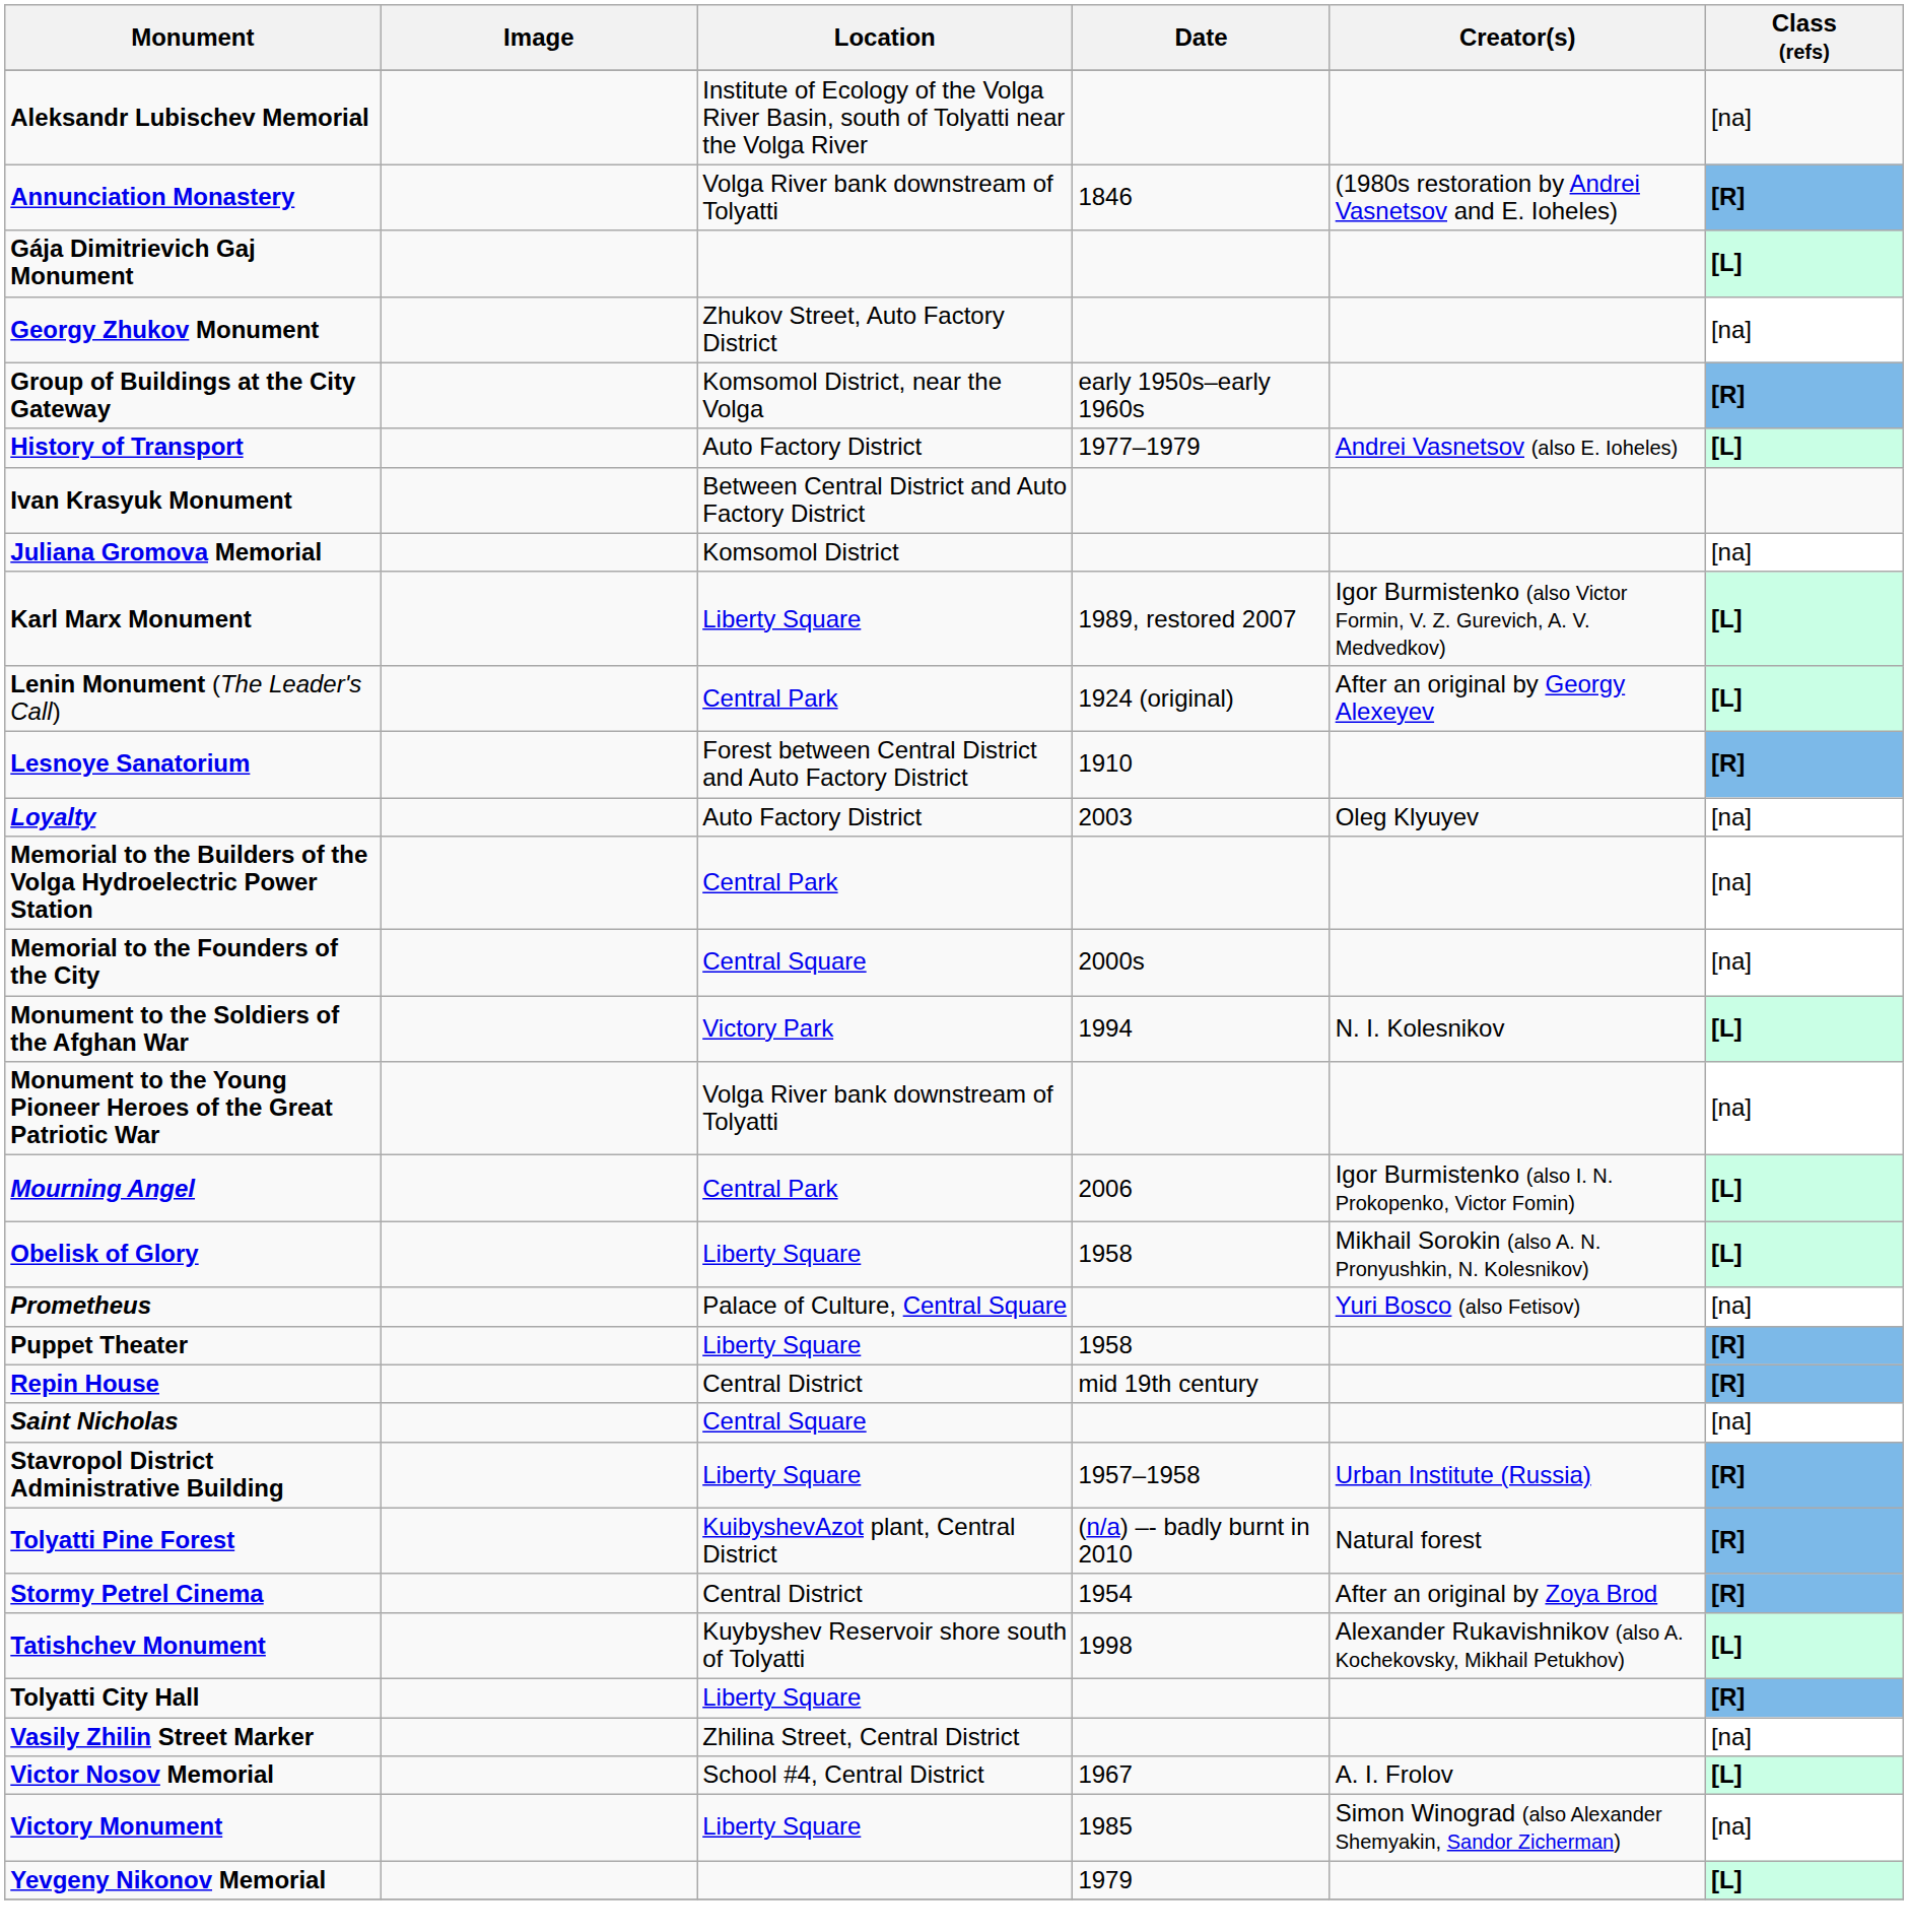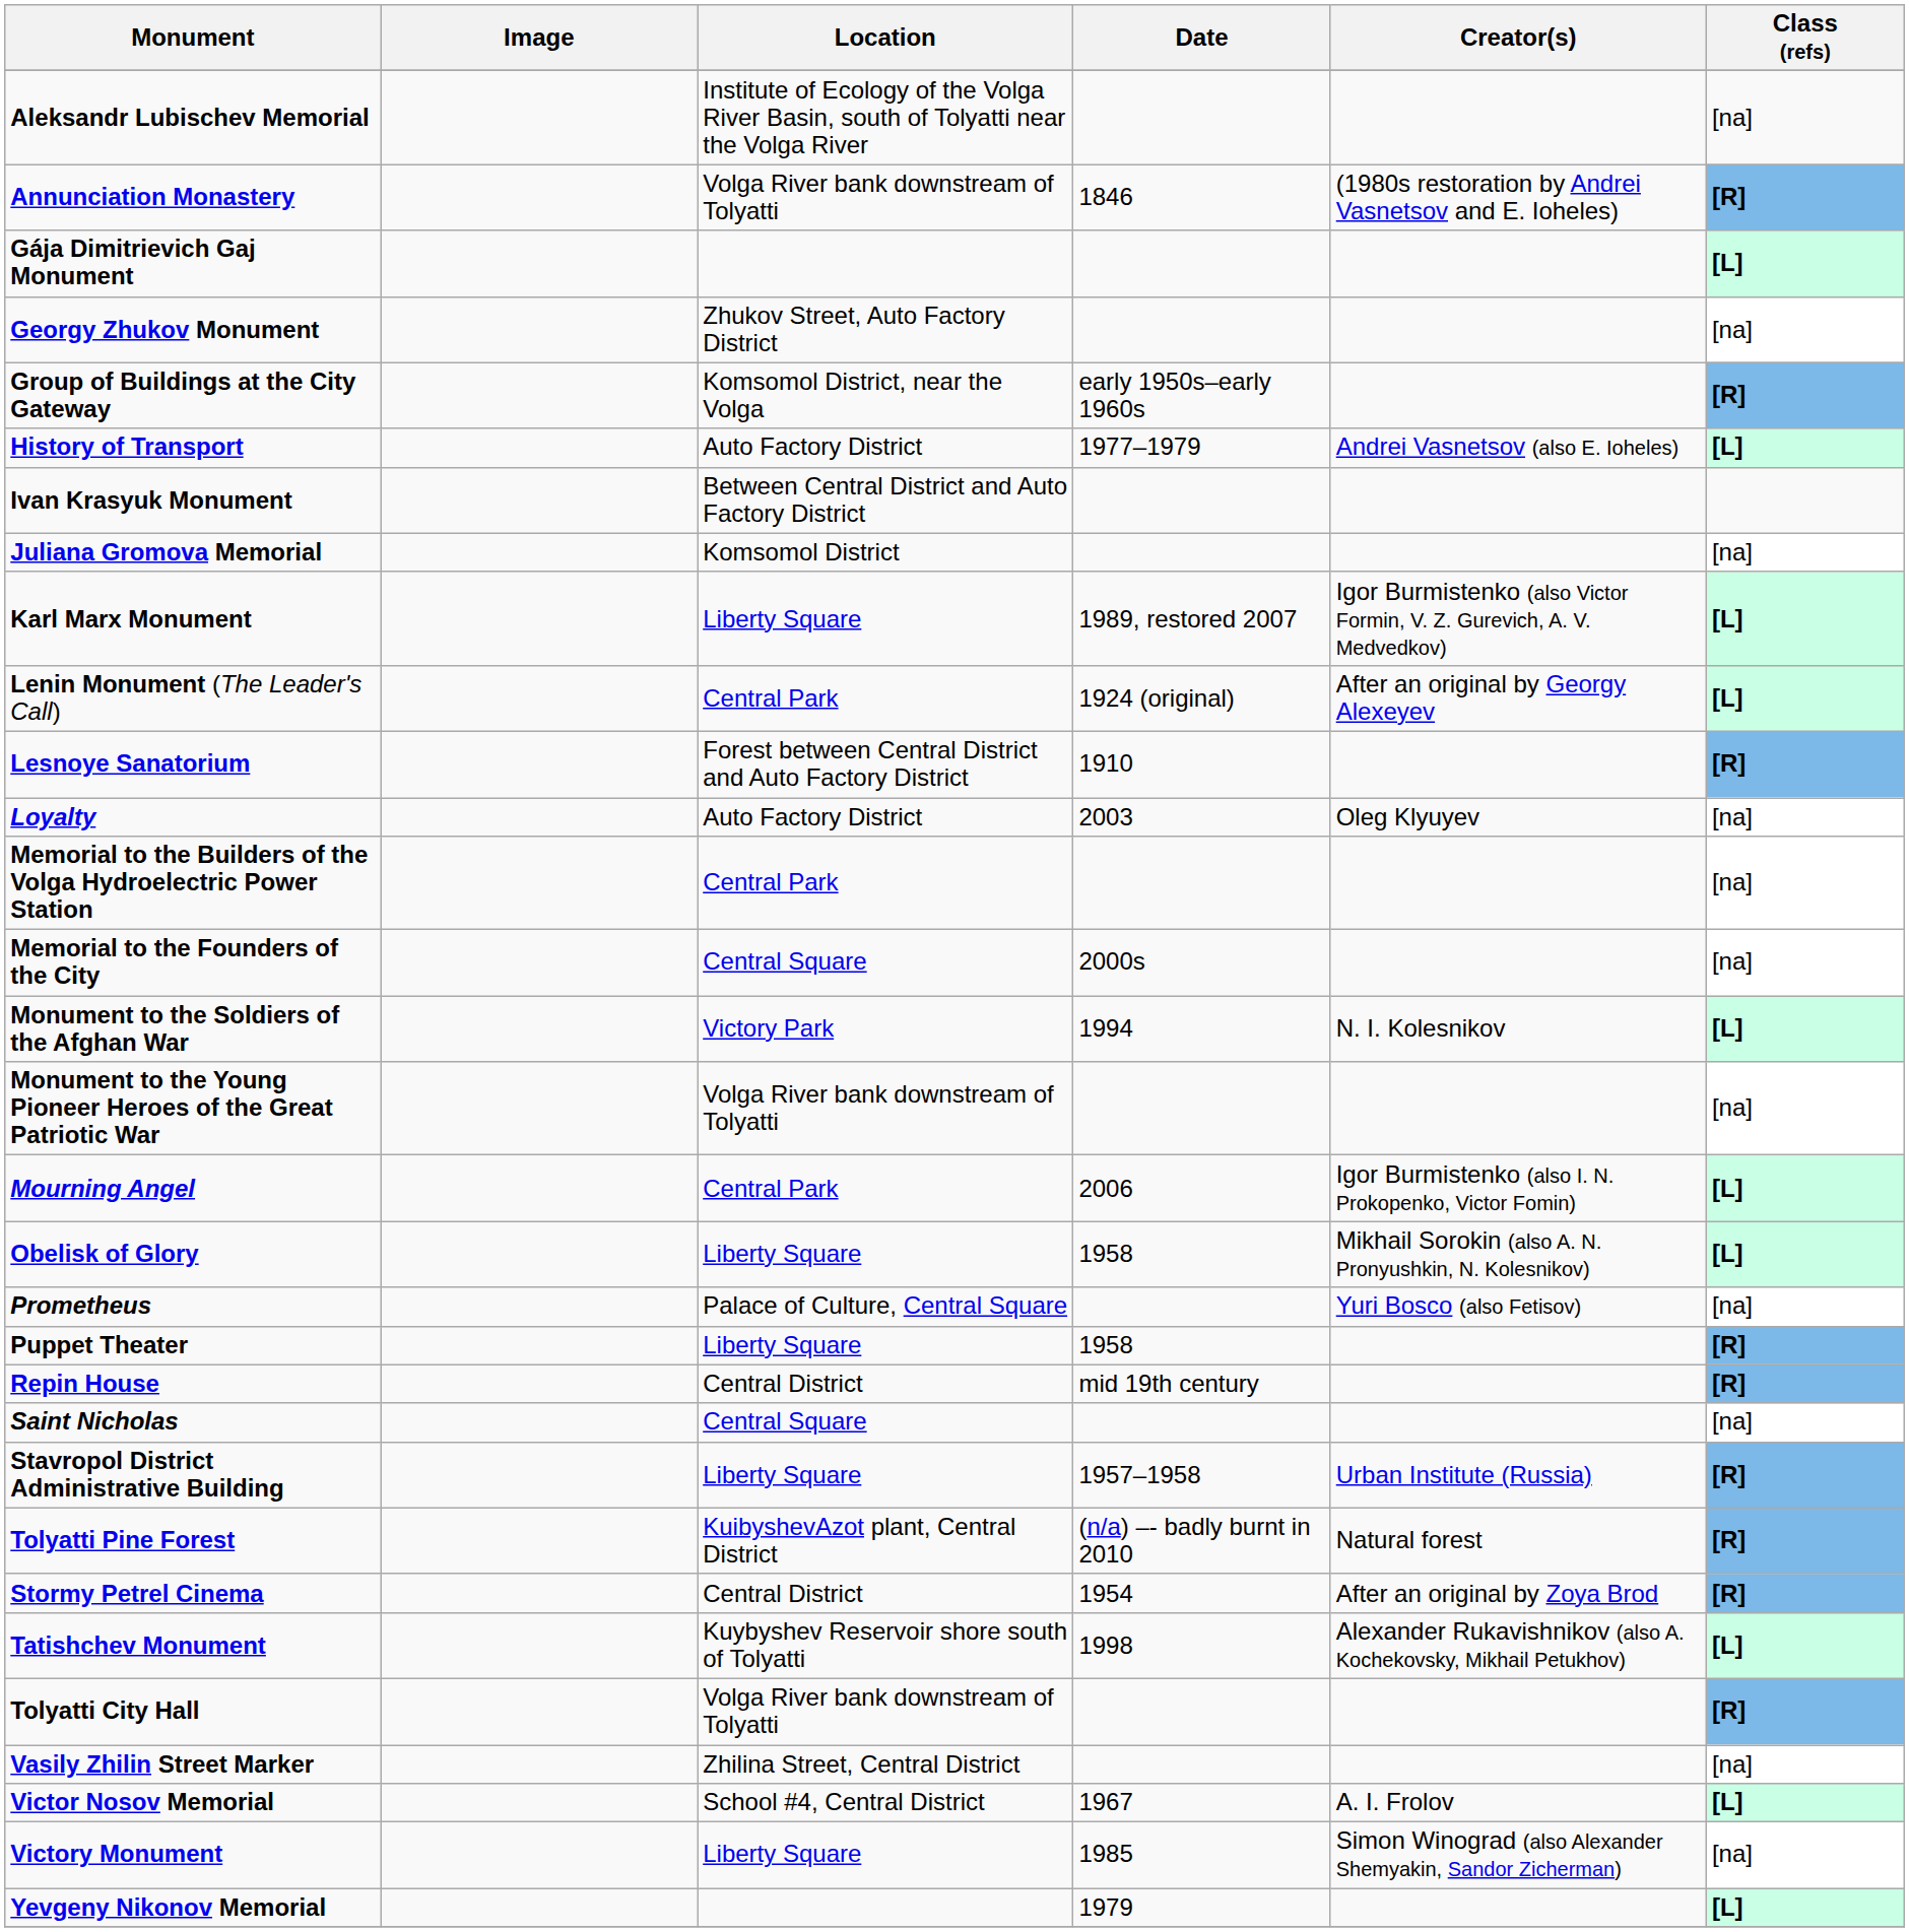 <table class="wikitable sortable">
 <tr>
 <th style="width:19%">Monument</th>
 <th style="width:16%">Image</th>
 <th style="width:19%">Location</th>
 <th style="width:13%">Date</th>
 <th style="width:19%">Creator(s)</th>
 <th style="width:10%">Class<br><small>(refs)</small></th>
 </tr>
 <tr>
 </tr>
 <tr>
 <td><strong>Aleksandr Lubischev Memorial</strong></td>
 <td></td>
 <td>Institute of Ecology of the Volga River Basin, south of Tolyatti near the Volga River</td>
 <td></td>
 <td></td>
 <td style="background-color:#white">[na]</td>
 </tr>
 <tr>
 <td><strong><a href='#'>Annunciation Monastery</a></strong></td>
 <td></td>
 <td>Volga River bank downstream of Tolyatti</td>
 <td>1846</td>
 <td>(1980s restoration by <a href='#'>Andrei Vasnetsov</a> and E. Ioheles)</td>
 <td style="background-color:#7CB9E8"><strong>[R]</strong><br></td>
 </tr>
 <tr>
 <td><strong>Gája Dimitrievich Gaj Monument</strong></td>
 <td></td>
 <td></td>
 <td></td>
 <td></td>
 <td style="background-color:#C9FFE5"><strong>[L]</strong></td>
 </tr>
 <tr>
 <td><strong><a href='#'>Georgy Zhukov</a> Monument</strong></td>
 <td></td>
 <td>Zhukov Street, Auto Factory District</td>
 <td></td>
 <td></td>
 <td style="background-color:white">[na]</td>
 </tr>
 <tr>
 <td><strong>Group of Buildings at the City Gateway</strong></td>
 <td></td>
 <td>Komsomol District, near the Volga</td>
 <td>early 1950s–early 1960s</td>
 <td></td>
 <td style="background-color:#7CB9E8"><strong>[R]</strong><br></td>
 </tr>
 <tr>
 <td><strong><a href='#'>History of Transport</a></strong></td>
 <td></td>
 <td>Auto Factory District</td>
 <td>1977–1979</td>
 <td><a href='#'>Andrei Vasnetsov</a> <small>(also E. Ioheles)</small></td>
 <td style="background-color:#C9FFE5"><strong>[L]</strong><br></td>
 </tr>
 <tr>
 <td><strong>Ivan Krasyuk Monument</strong></td>
 <td></td>
 <td>Between Central District and Auto Factory District</td>
 <td></td>
 <td></td>
 </tr>
 <tr>
 <td><strong><a href='#'>Juliana Gromova</a> Memorial</strong></td>
 <td></td>
 <td>Komsomol District</td>
 <td></td>
 <td></td>
 <td style="background-color:white">[na]</td>
 </tr>
 <tr>
 <td><strong>Karl Marx Monument</strong></td>
 <td></td>
 <td><a href='#'>Liberty Square</a></td>
 <td>1989, restored 2007</td>
 <td>Igor Burmistenko <small>(also Victor Formin, V. Z. Gurevich, A. V. Medvedkov)</small></td>
 <td style="background-color:#C9FFE5"><strong>[L]</strong><br></td>
 </tr>
 <tr>
 <td><strong>Lenin Monument</strong> (<em>The Leader's Call</em>)</td>
 <td></td>
 <td><a href='#'>Central Park</a></td>
 <td>1924 (original)</td>
 <td>After an original by <a href='#'>Georgy Alexeyev</a></td>
 <td style="background-color:#C9FFE5"><strong>[L]</strong></td>
 </tr>
 <tr>
 <td><strong><a href='#'>Lesnoye Sanatorium</a></strong></td>
 <td></td>
 <td>Forest between Central District and Auto Factory District</td>
 <td>1910</td>
 <td></td>
 <td style="background-color:#7CB9E8"><strong>[R]</strong><br></td>
 </tr>
 <tr>
 <td><strong><em><a href='#'>Loyalty</a></em></strong></td>
 <td></td>
 <td>Auto Factory District</td>
 <td>2003</td>
 <td>Oleg Klyuyev</td>
 <td style="background-color:white">[na]</td>
 </tr>
 <tr>
 <td><strong>Memorial to the Builders of the Volga Hydroelectric Power Station</strong></td>
 <td></td>
 <td><a href='#'>Central Park</a></td>
 <td></td>
 <td></td>
 <td style="background-color:white">[na]</td>
 </tr>
 <tr>
 <td><strong>Memorial to the Founders of the City</strong></td>
 <td></td>
 <td><a href='#'>Central Square</a></td>
 <td>2000s</td>
 <td></td>
 <td style="background-color:white">[na]</td>
 </tr>
 <tr>
 <td><strong>Monument to the Soldiers of the Afghan War</strong></td>
 <td></td>
 <td><a href='#'>Victory Park</a></td>
 <td>1994</td>
 <td>N. I. Kolesnikov</td>
 <td style="background-color:#C9FFE5"><strong>[L]</strong></td>
 </tr>
 <tr>
 <td><strong>Monument to the Young Pioneer Heroes of the Great Patriotic War</strong></td>
 <td></td>
 <td>Volga River bank downstream of Tolyatti</td>
 <td></td>
 <td></td>
 <td style="background-color:white">[na]</td>
 </tr>
 <tr>
 <td><strong><em><a href='#'>Mourning Angel</a></em></strong></td>
 <td></td>
 <td><a href='#'>Central Park</a></td>
 <td>2006</td>
 <td>Igor Burmistenko <small>(also I. N. Prokopenko, Victor Fomin)</small></td>
 <td style="background-color:#C9FFE5"><strong>[L]</strong></td>
 </tr>
 <tr>
 <td><strong><a href='#'>Obelisk of Glory</a></strong></td>
 <td></td>
 <td><a href='#'>Liberty Square</a></td>
 <td>1958</td>
 <td>Mikhail Sorokin <small>(also A. N. Pronyushkin, N. Kolesnikov)</small></td>
 <td style="background-color:#C9FFE5"><strong>[L]</strong></td>
 </tr>
 <tr>
 <td><strong><em>Prometheus</em></strong></td>
 <td></td>
 <td>Palace of Culture, <a href='#'>Central Square</a></td>
 <td></td>
 <td><a href='#'>Yuri Bosco</a> <small>(also Fetisov)</small></td>
 <td style="background-color:white">[na]</td>
 </tr>
 <tr>
 <td><strong>Puppet Theater</strong></td>
 <td></td>
 <td><a href='#'>Liberty Square</a></td>
 <td>1958</td>
 <td></td>
 <td style="background-color:#7CB9E8"><strong>[R]</strong><br></td>
 </tr>
 <tr>
 <td><strong><a href='#'>Repin House</a></strong></td>
 <td></td>
 <td>Central District</td>
 <td>mid 19th century</td>
 <td></td>
 <td style="background-color:#7CB9E8"><strong>[R]</strong><br></td>
 </tr>
 <tr>
 <td><strong><em>Saint Nicholas</em></strong></td>
 <td></td>
 <td><a href='#'>Central Square</a></td>
 <td></td>
 <td></td>
 <td style="background-color:white">[na]</td>
 </tr>
 <tr>
 <td><strong>Stavropol District Administrative Building</strong></td>
 <td></td>
 <td><a href='#'>Liberty Square</a></td>
 <td>1957–1958</td>
 <td><a href='#'>Urban Institute (Russia)</a></td>
 <td style="background-color:#7CB9E8"><strong>[R]</strong><br></td>
 </tr>
 <tr>
 <td><strong><a href='#'>Tolyatti Pine Forest</a></strong></td>
 <td></td>
 <td><a href='#'>KuibyshevAzot</a> plant, Central District</td>
 <td>(<a href='#'>n/a</a>) –- badly burnt in 2010</td>
 <td>Natural  forest</td>
 <td style="background-color:#7CB9E8"><strong>[R]</strong><br></td>
 </tr>
 <tr>
 <td><strong><a href='#'>Stormy Petrel Cinema</a></strong></td>
 <td></td>
 <td>Central District</td>
 <td>1954</td>
 <td>After an original by <a href='#'>Zoya Brod</a></td>
 <td style="background-color:#7CB9E8"><strong>[R]</strong><br></td>
 </tr>
 <tr>
 <td><strong><a href='#'>Tatishchev Monument</a></strong></td>
 <td></td>
 <td>Kuybyshev Reservoir shore south of Tolyatti</td>
 <td>1998</td>
 <td>Alexander Rukavishnikov <small>(also A. Kochekovsky, Mikhail Petukhov)</small></td>
 <td style="background-color:#C9FFE5"><strong>[L]</strong></td>
 </tr>
 <tr>
 <td><strong>Tolyatti City Hall</strong></td>
 <td></td>
-<td><a href='#'>Liberty Square</a></td>
+<td>Volga River bank downstream of Tolyatti</td>
 <td></td>
 <td></td>
 <td style="background-color:#7CB9E8"><strong>[R]</strong><br></td>
 </tr>
 <tr>
 <td><strong><a href='#'>Vasily Zhilin</a> Street Marker</strong></td>
 <td></td>
 <td>Zhilina Street, Central District</td>
 <td></td>
 <td></td>
 <td style="background-color:white">[na]</td>
 </tr>
 <tr>
 <td><strong><a href='#'>Victor Nosov</a> Memorial</strong></td>
 <td></td>
 <td>School #4, Central District</td>
 <td>1967</td>
 <td>A. I. Frolov  </td>
 <td style="background-color:#C9FFE5"><strong>[L]</strong></td>
 </tr>
 <tr>
 <td><strong><a href='#'>Victory Monument</a></strong></td>
 <td></td>
 <td><a href='#'>Liberty Square</a></td>
 <td>1985</td>
 <td>Simon Winograd <small>(also Alexander Shemyakin, <a href='#'>Sandor Zicherman</a>)</small></td>
 <td style="background-color:white">[na]</td>
 </tr>
 <tr>
 <td><strong><a href='#'>Yevgeny Nikonov</a> Memorial</strong></td>
 <td></td>
 <td></td>
 <td>1979</td>
 <td></td>
 <td style="background-color:#C9FFE5"><strong>[L]</strong></td>
 </tr>
 <tr>
 </tr>
 </table>
